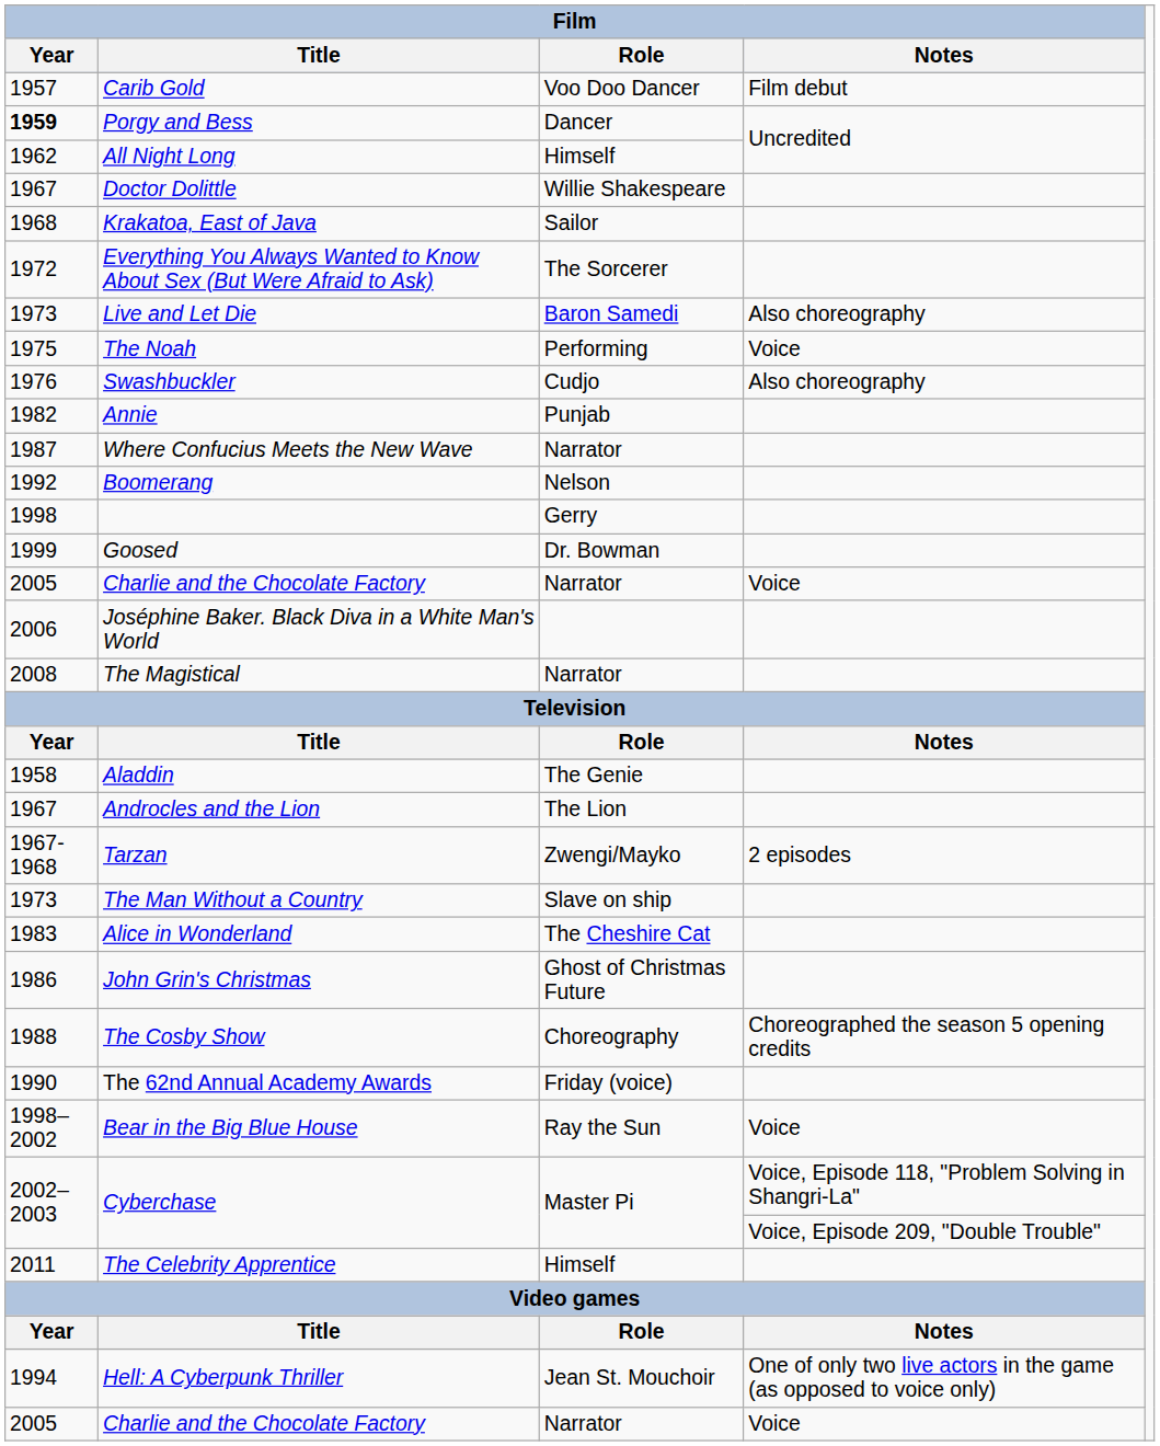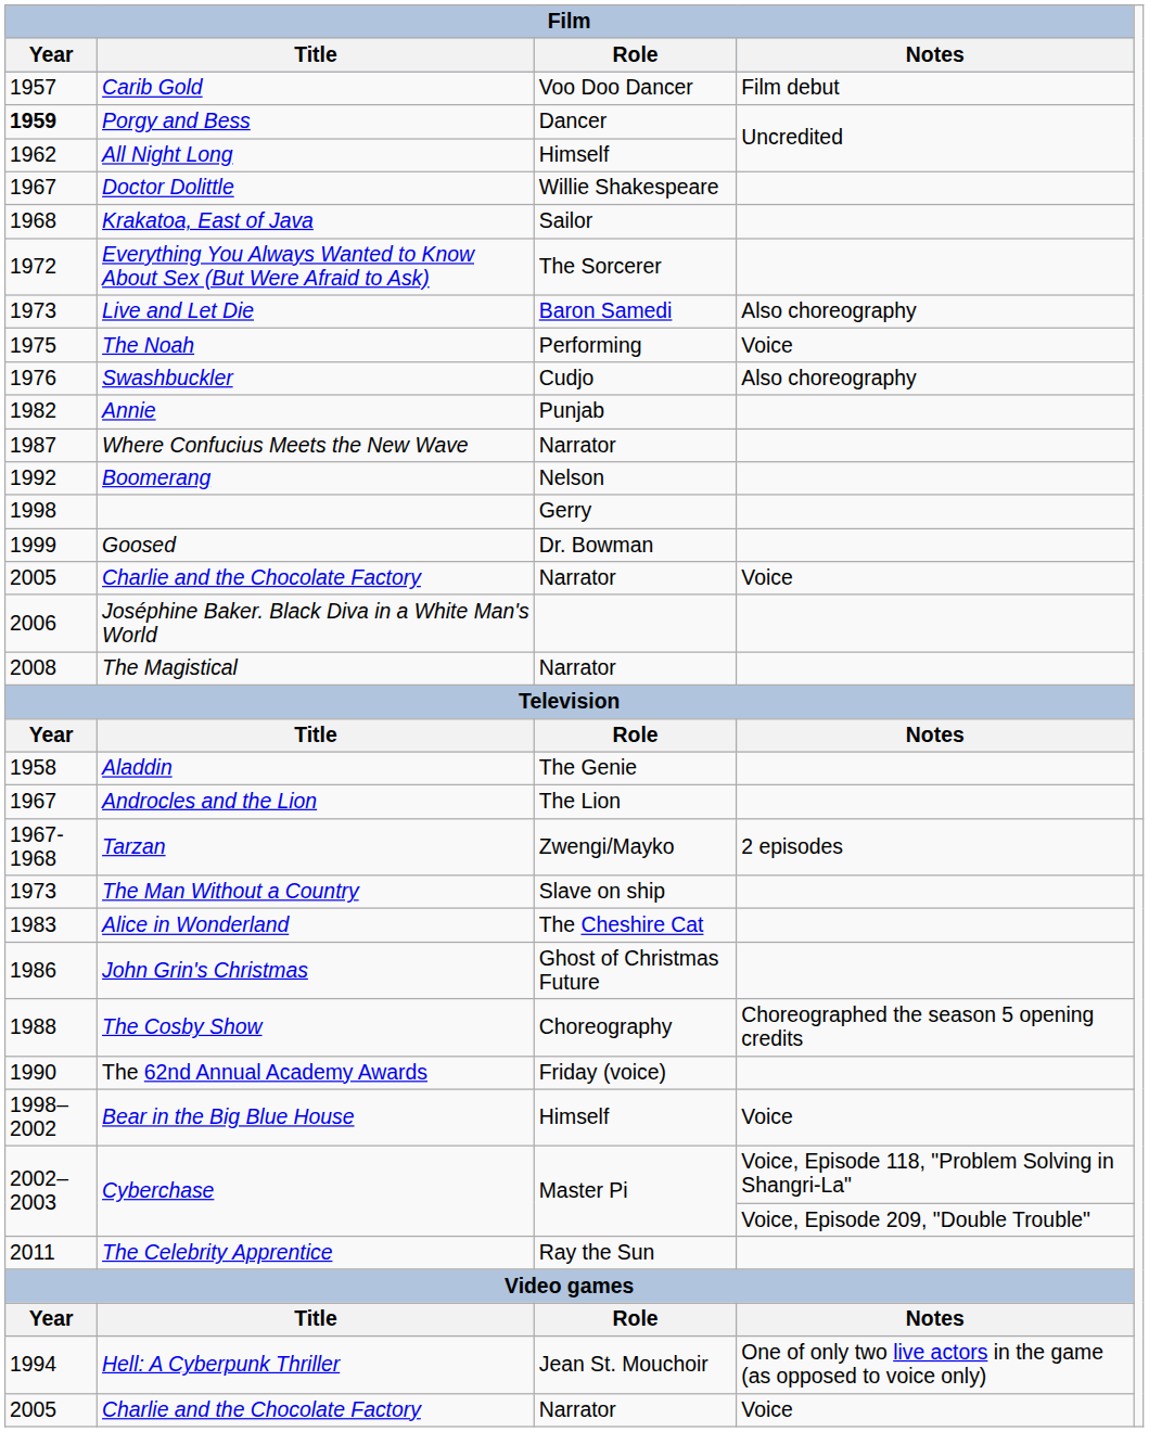 <table class="wikitable">
 <tr style="background:#ccc; text-align:center;">
 <th colspan="4" style="background: LightSteelBlue;">Film</th>
 </tr>
 <tr style="background:#b0c4de; text-align:center;">
 <th>Year</th>
 <th>Title</th>
 <th>Role</th>
 <th>Notes</th>
 </tr>
 <tr>
 <td>1957</td>
 <td><em><a href='#'>Carib Gold</a></em></td>
 <td>Voo Doo Dancer</td>
 <td>Film debut</td>
 </tr>
 <tr>
 <td><strong>1959</strong></td>
 <td><em><a href='#'>Porgy and Bess</a></em></td>
 <td>Dancer</td>
 <td rowspan="2">Uncredited</td>
 </tr>
 <tr>
 <td>1962</td>
 <td><em><a href='#'>All Night Long</a></em></td>
 <td>Himself</td>
 </tr>
 <tr>
 <td>1967</td>
 <td><em><a href='#'>Doctor Dolittle</a></em></td>
 <td>Willie Shakespeare</td>
 <td></td>
 </tr>
 <tr>
 <td>1968</td>
 <td><em><a href='#'>Krakatoa, East of Java</a></em></td>
 <td>Sailor</td>
 <td></td>
 </tr>
 <tr>
 <td>1972</td>
 <td><em><a href='#'>Everything You Always Wanted to Know About Sex (But Were Afraid to Ask)</a></em></td>
 <td>The Sorcerer</td>
 <td></td>
 </tr>
 <tr>
 <td>1973</td>
 <td><em><a href='#'>Live and Let Die</a></em></td>
 <td><a href='#'>Baron Samedi</a></td>
 <td>Also choreography</td>
 </tr>
 <tr>
 <td>1975</td>
 <td><em><a href='#'>The Noah</a></em></td>
 <td>Performing</td>
 <td>Voice</td>
 </tr>
 <tr>
 <td>1976</td>
 <td><em><a href='#'>Swashbuckler</a></em></td>
 <td>Cudjo</td>
 <td>Also choreography</td>
 </tr>
 <tr>
 <td>1982</td>
 <td><em><a href='#'>Annie</a></em></td>
 <td>Punjab</td>
 <td></td>
 </tr>
 <tr>
 <td>1987</td>
 <td><em>Where Confucius Meets the New Wave</em></td>
 <td>Narrator</td>
 <td></td>
 </tr>
 <tr>
 <td>1992</td>
 <td><em><a href='#'>Boomerang</a></em></td>
 <td>Nelson</td>
 <td></td>
 </tr>
 <tr>
 <td>1998</td>
 <td></td>
 <td>Gerry</td>
 <td></td>
 </tr>
 <tr>
 <td>1999</td>
 <td><em>Goosed</em></td>
 <td>Dr. Bowman</td>
 <td></td>
 </tr>
 <tr>
 <td>2005</td>
 <td><em><a href='#'>Charlie and the Chocolate Factory</a></em></td>
 <td>Narrator</td>
 <td>Voice</td>
 </tr>
 <tr>
 <td>2006</td>
 <td><em>Joséphine Baker. Black Diva in a White Man's World</em></td>
 <td></td>
 <td></td>
 </tr>
 <tr>
 <td>2008</td>
 <td><em>The Magistical</em></td>
 <td>Narrator</td>
 <td></td>
 </tr>
 <tr style="background:#ccc; text-align:center;">
 <th colspan="4" style="background: LightSteelBlue;">Television</th>
 </tr>
 <tr style="background:#ccc; text-align:center;">
 <th>Year</th>
 <th>Title</th>
 <th>Role</th>
 <th>Notes</th>
 </tr>
 <tr>
 <td>1958</td>
 <td><em><a href='#'>Aladdin</a></em></td>
 <td>The Genie</td>
 <td></td>
 </tr>
 <tr>
 <td>1967</td>
 <td><em><a href='#'>Androcles and the Lion</a></em></td>
 <td>The Lion</td>
 <td></td>
 </tr>
 <tr>
 <td>1967-1968</td>
 <td><em><a href='#'>Tarzan</a></em></td>
 <td>Zwengi/Mayko</td>
 <td>2 episodes</td>
 <td></td>
 </tr>
 <tr>
 <td>1973</td>
 <td><em><a href='#'>The Man Without a Country</a></em></td>
 <td>Slave on ship</td>
 <td></td>
 </tr>
 <tr>
 <td>1983</td>
 <td><em><a href='#'>Alice in Wonderland</a></em></td>
 <td>The <a href='#'>Cheshire Cat</a></td>
 <td></td>
 </tr>
 <tr>
 <td>1986</td>
 <td><em><a href='#'>John Grin's Christmas</a></em></td>
 <td>Ghost of Christmas Future</td>
 <td></td>
 </tr>
 <tr>
 <td>1988</td>
 <td><em><a href='#'>The Cosby Show</a></em></td>
 <td>Choreography</td>
 <td>Choreographed the season 5 opening credits</td>
 </tr>
 <tr>
 <td>1990</td>
 <td>The <a href='#'>62nd Annual Academy Awards</a></td>
 <td>Friday (voice)</td>
 <td></td>
 </tr>
 <tr>
 <td>1998–2002</td>
 <td><em><a href='#'>Bear in the Big Blue House</a></em></td>
-<td>Ray the Sun</td>
+<td>Himself</td>
 <td>Voice</td>
 </tr>
 <tr>
 <td rowspan="2">2002–2003</td>
 <td rowspan="2"><em><a href='#'>Cyberchase</a></em></td>
 <td rowspan="2">Master Pi</td>
 <td>Voice, Episode 118, "Problem Solving in Shangri-La"</td>
 </tr>
 <tr>
 <td>Voice, Episode 209, "Double Trouble"</td>
 </tr>
 <tr>
 <td>2011</td>
 <td><em><a href='#'>The Celebrity Apprentice</a></em></td>
-<td>Himself</td>
+<td>Ray the Sun</td>
 <td></td>
 </tr>
 <tr style="background:#ccc; text-align:center;">
 <th colspan="4" style="background: LightSteelBlue;">Video games</th>
 </tr>
 <tr style="background:#ccc; text-align:center;">
 <th>Year</th>
 <th>Title</th>
 <th>Role</th>
 <th>Notes</th>
 </tr>
 <tr>
 <td>1994</td>
 <td><em><a href='#'>Hell: A Cyberpunk Thriller</a></em></td>
 <td>Jean St. Mouchoir</td>
 <td>One of only two <a href='#'>live actors</a> in the game (as opposed to voice only)</td>
 </tr>
 <tr>
 <td>2005</td>
 <td><em><a href='#'>Charlie and the Chocolate Factory</a></em></td>
 <td>Narrator</td>
 <td>Voice</td>
 </tr>
 </table>
